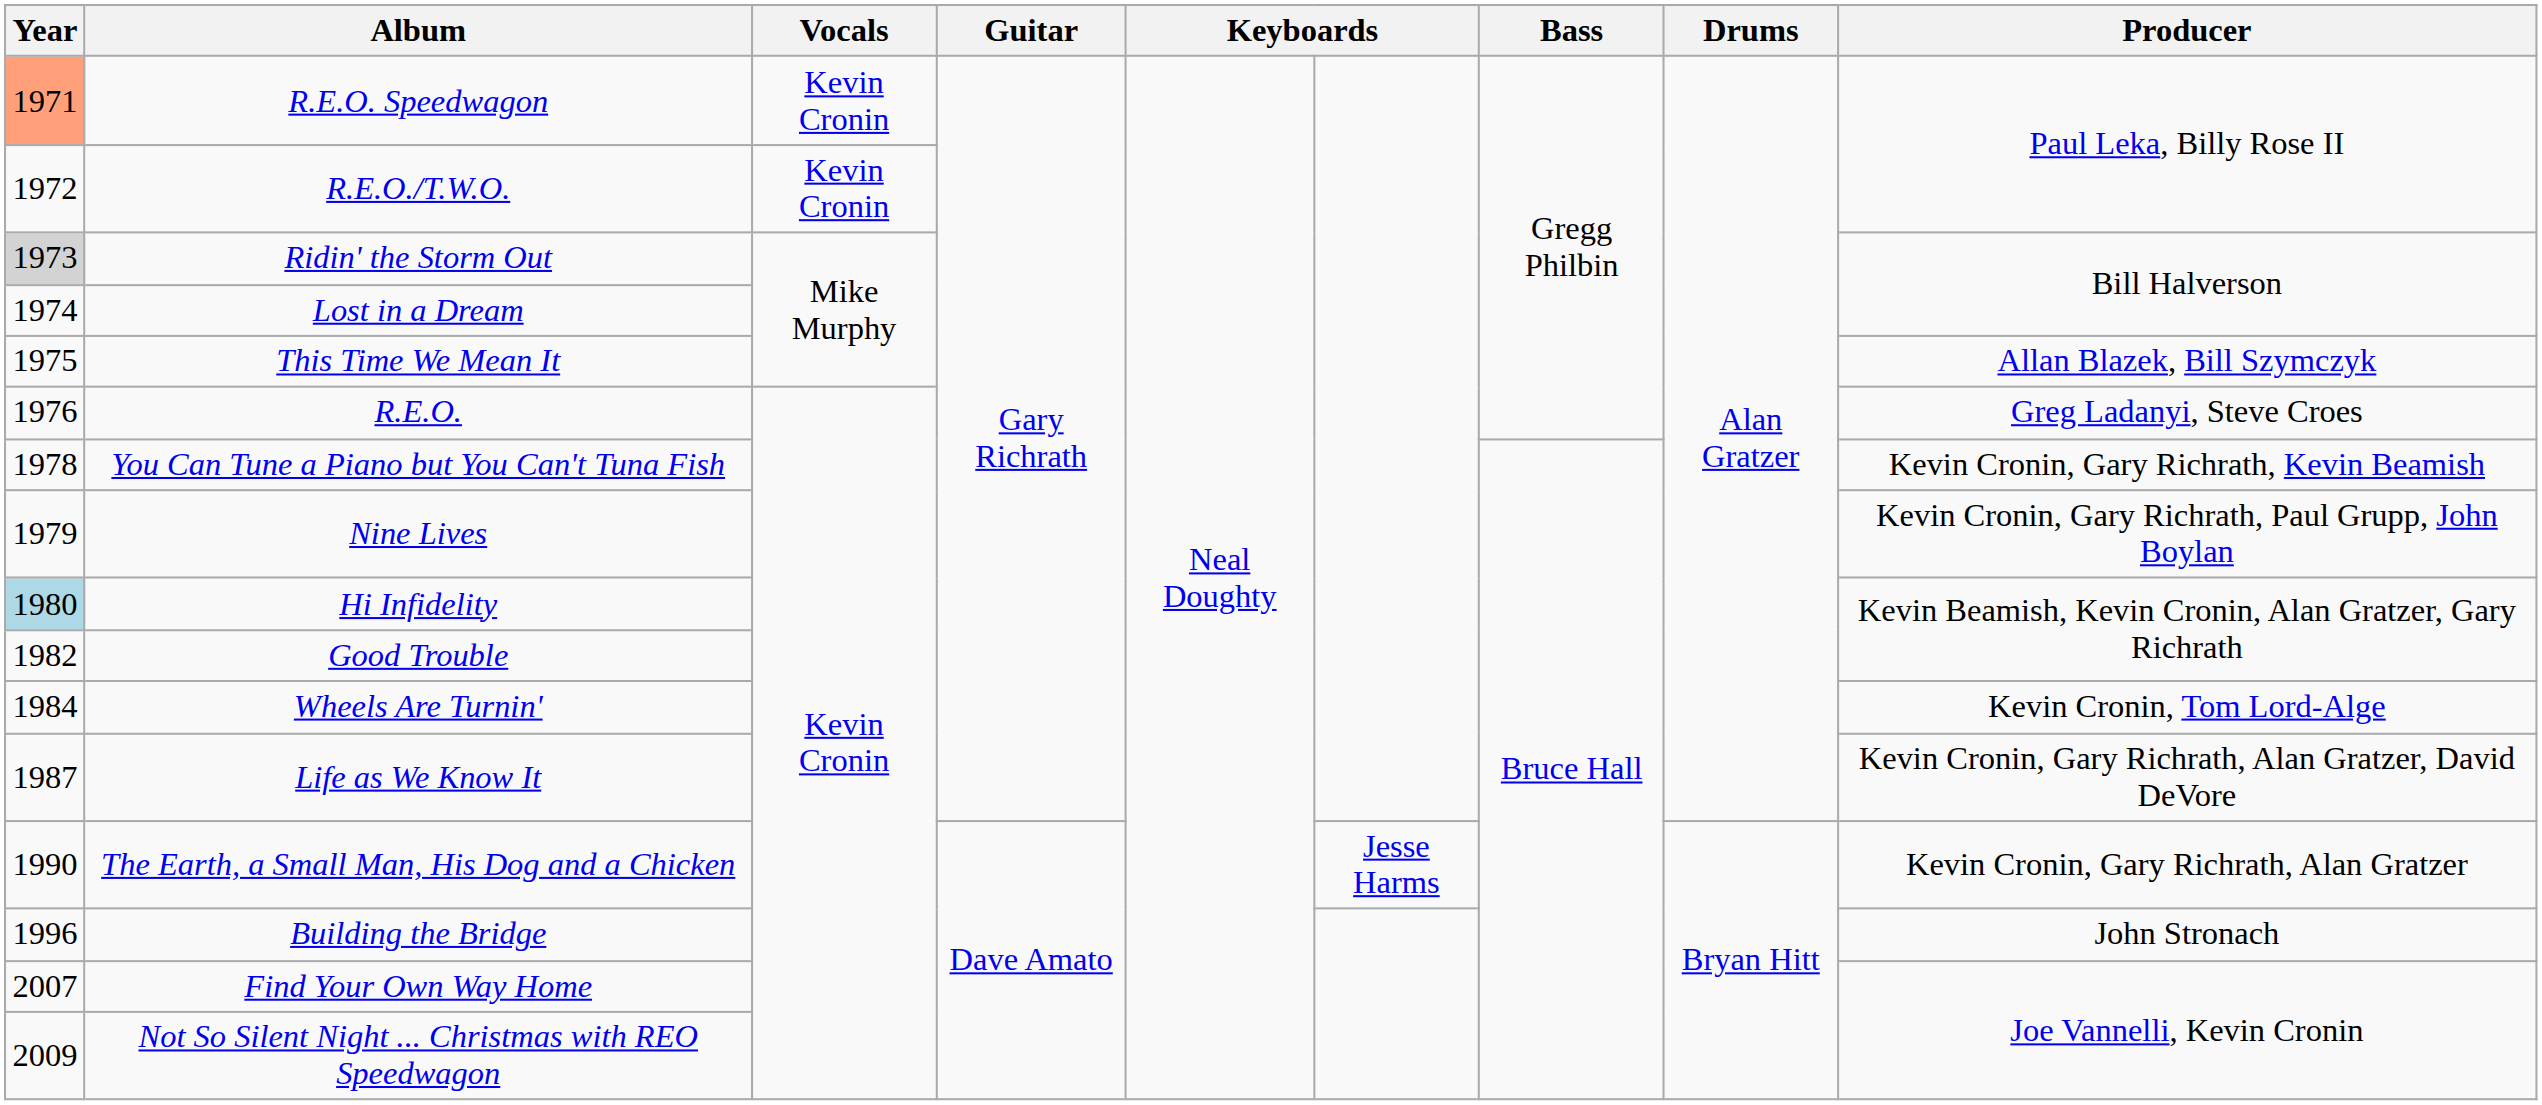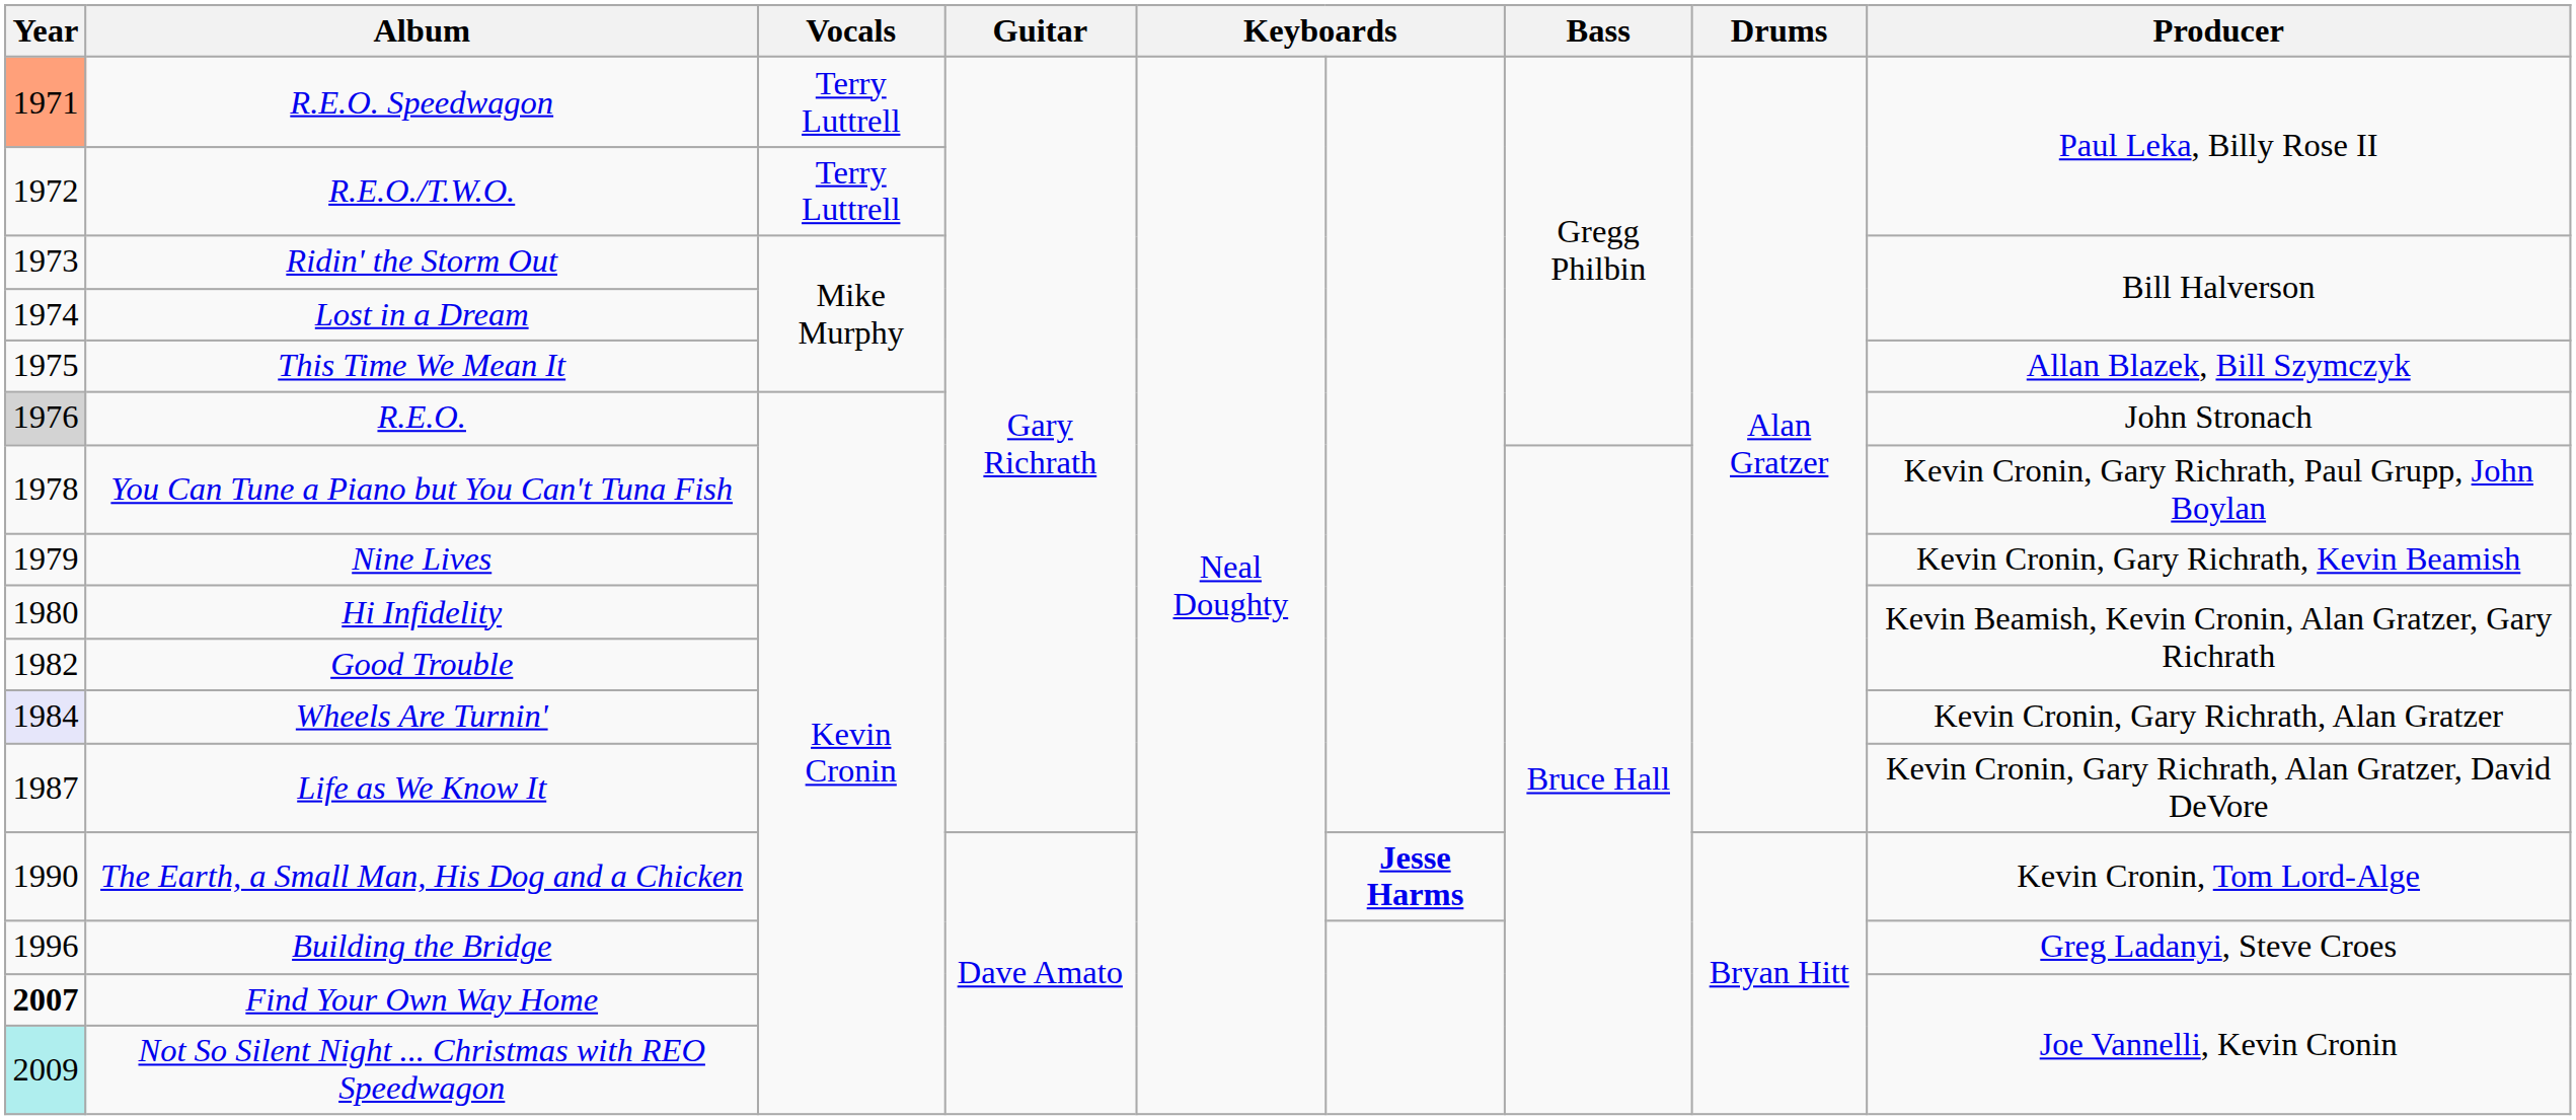 <table class="wikitable" style="text-align:center;">
 <tr>
 <th>Year</th>
 <th>Album</th>
 <th>Vocals</th>
 <th>Guitar</th>
 <th colspan=2>Keyboards</th>
 <th>Bass</th>
 <th>Drums</th>
 <th>Producer</th>
 </tr>
 <tr>
 <td style="background: lightsalmon;">1971</td>
 <td><em><a href='#'>R.E.O. Speedwagon</a></em></td>
-<td><a href='#'>Kevin Cronin</a></td>
+<td><a href='#'>Terry Luttrell</a></td>
 <td rowspan=12><a href='#'>Gary Richrath</a></td>
 <td rowspan=16><a href='#'>Neal Doughty</a></td>
 <td rowspan=12></td>
 <td rowspan=6>Gregg Philbin</td>
 <td rowspan=12><a href='#'>Alan Gratzer</a></td>
 <td rowspan=2><a href='#'>Paul Leka</a>, Billy Rose II</td>
 </tr>
 <tr>
 <td>1972</td>
 <td><em><a href='#'>R.E.O./T.W.O.</a></em></td>
-<td><a href='#'>Kevin Cronin</a></td>
+<td><a href='#'>Terry Luttrell</a></td>
 </tr>
 <tr>
-<td style="background: lightgrey;">1973</td>
+<td>1973</td>
 <td><em><a href='#'>Ridin' the Storm Out</a></em></td>
 <td rowspan=3>Mike Murphy</td>
 <td rowspan=2>Bill Halverson</td>
 </tr>
 <tr>
 <td>1974</td>
 <td><em><a href='#'>Lost in a Dream</a></em></td>
 </tr>
 <tr>
 <td>1975</td>
 <td><em><a href='#'>This Time We Mean It</a></em></td>
 <td><a href='#'>Allan Blazek</a>, <a href='#'>Bill Szymczyk</a></td>
 </tr>
 <tr>
-<td>1976</td>
+<td style="background: lightgrey;">1976</td>
 <td><em><a href='#'>R.E.O.</a></em></td>
 <td rowspan=11><a href='#'>Kevin Cronin</a></td>
-<td><a href='#'>Greg Ladanyi</a>, Steve Croes</td>
+<td>John Stronach</td>
 </tr>
 <tr>
 <td>1978</td>
 <td><em><a href='#'>You Can Tune a Piano but You Can't Tuna Fish</a></em></td>
 <td rowspan=10><a href='#'>Bruce Hall</a></td>
-<td>Kevin Cronin, Gary Richrath, <a href='#'>Kevin Beamish</a></td>
+<td>Kevin Cronin, Gary Richrath, Paul Grupp, <a href='#'>John Boylan</a></td>
 </tr>
 <tr>
 <td>1979</td>
 <td><em><a href='#'>Nine Lives</a></em></td>
-<td>Kevin Cronin, Gary Richrath, Paul Grupp, <a href='#'>John Boylan</a></td>
+<td>Kevin Cronin, Gary Richrath, <a href='#'>Kevin Beamish</a></td>
 </tr>
 <tr>
-<td style="background: lightblue;">1980</td>
+<td>1980</td>
 <td><em><a href='#'>Hi Infidelity</a></em></td>
 <td rowspan=2>Kevin Beamish, Kevin Cronin, Alan Gratzer, Gary Richrath</td>
 </tr>
 <tr>
 <td>1982</td>
 <td><em><a href='#'>Good Trouble</a></em></td>
 </tr>
 <tr>
-<td>1984</td>
+<td style="background: lavender;">1984</td>
 <td><em><a href='#'>Wheels Are Turnin'</a></em></td>
-<td>Kevin Cronin, <a href='#'>Tom Lord-Alge</a></td>
+<td>Kevin Cronin, Gary Richrath, Alan Gratzer</td>
 </tr>
 <tr>
 <td>1987</td>
 <td><em><a href='#'>Life as We Know It</a></em></td>
 <td>Kevin Cronin, Gary Richrath, Alan Gratzer, David DeVore</td>
 </tr>
 <tr>
 <td>1990</td>
 <td><em><a href='#'>The Earth, a Small Man, His Dog and a Chicken</a></em></td>
 <td rowspan=4><a href='#'>Dave Amato</a></td>
-<td><a href='#'>Jesse Harms</a></td>
+<td><strong><a href='#'>Jesse Harms</a></strong></td>
 <td rowspan=4><a href='#'>Bryan Hitt</a></td>
-<td>Kevin Cronin, Gary Richrath, Alan Gratzer</td>
+<td>Kevin Cronin, <a href='#'>Tom Lord-Alge</a></td>
 </tr>
 <tr>
 <td>1996</td>
 <td><em><a href='#'>Building the Bridge</a></em></td>
 <td rowspan=3></td>
-<td>John Stronach</td>
+<td><a href='#'>Greg Ladanyi</a>, Steve Croes</td>
 </tr>
 <tr>
-<td>2007</td>
+<td><strong>2007</strong></td>
 <td><em><a href='#'>Find Your Own Way Home</a></em></td>
 <td rowspan=2><a href='#'>Joe Vannelli</a>, Kevin Cronin</td>
 </tr>
 <tr>
-<td>2009</td>
+<td style="background: paleturquoise;">2009</td>
 <td><em><a href='#'>Not So Silent Night ... Christmas with REO Speedwagon</a></em></td>
 </tr>
 </table>
